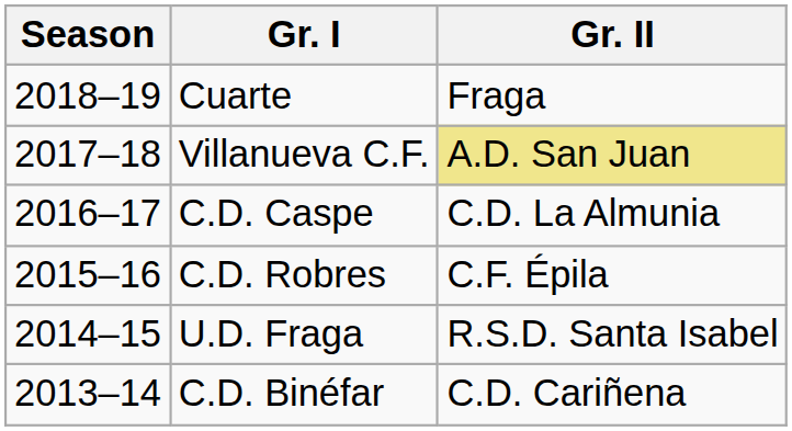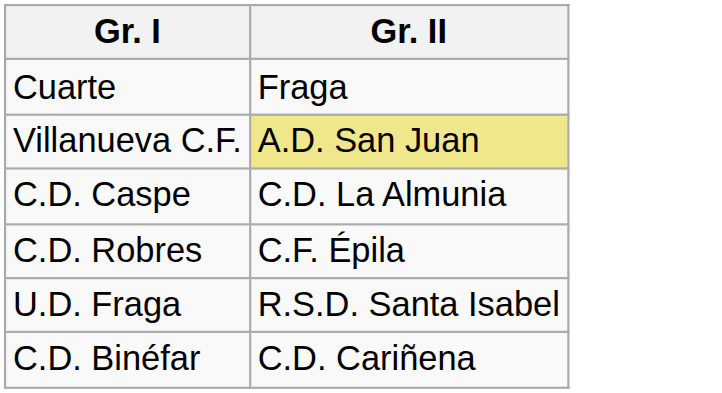 <table class="wikitable">
 <tr>
-<th>Season</th>
 <th>Gr. I</th>
 <th>Gr. II</th>
 </tr>
 <tr>
-<td>2018–19</td>
 <td>Cuarte</td>
 <td>Fraga</td>
 </tr>
 <tr>
-<td>2017–18</td>
 <td>Villanueva C.F.</td>
 <td style="background: khaki;">A.D. San Juan</td>
 </tr>
 <tr>
-<td>2016–17</td>
 <td>C.D. Caspe</td>
 <td>C.D. La Almunia</td>
 </tr>
 <tr>
-<td>2015–16</td>
 <td>C.D. Robres</td>
 <td>C.F. Épila</td>
 </tr>
 <tr>
-<td>2014–15</td>
 <td>U.D. Fraga</td>
 <td>R.S.D. Santa Isabel</td>
 </tr>
 <tr>
-<td>2013–14</td>
 <td>C.D. Binéfar</td>
 <td>C.D. Cariñena</td>
 </tr>
 </table>
